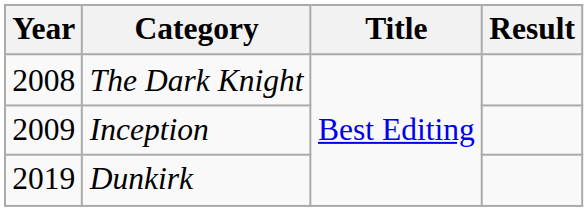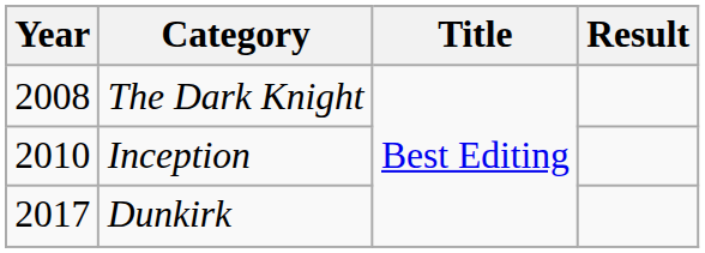 <table class="wikitable">
 <tr>
 <th>Year</th>
 <th>Category</th>
 <th>Title</th>
 <th>Result</th>
 </tr>
 <tr>
 <td>2008</td>
 <td><em>The Dark Knight</em></td>
 <td rowspan=3><a href='#'>Best Editing</a></td>
 <td></td>
 </tr>
 <tr>
-<td>2009</td>
+<td>2010</td>
 <td><em>Inception</em></td>
 <td></td>
 </tr>
 <tr>
-<td>2019</td>
+<td>2017</td>
 <td><em>Dunkirk</em></td>
 <td></td>
 </tr>
 </table>
